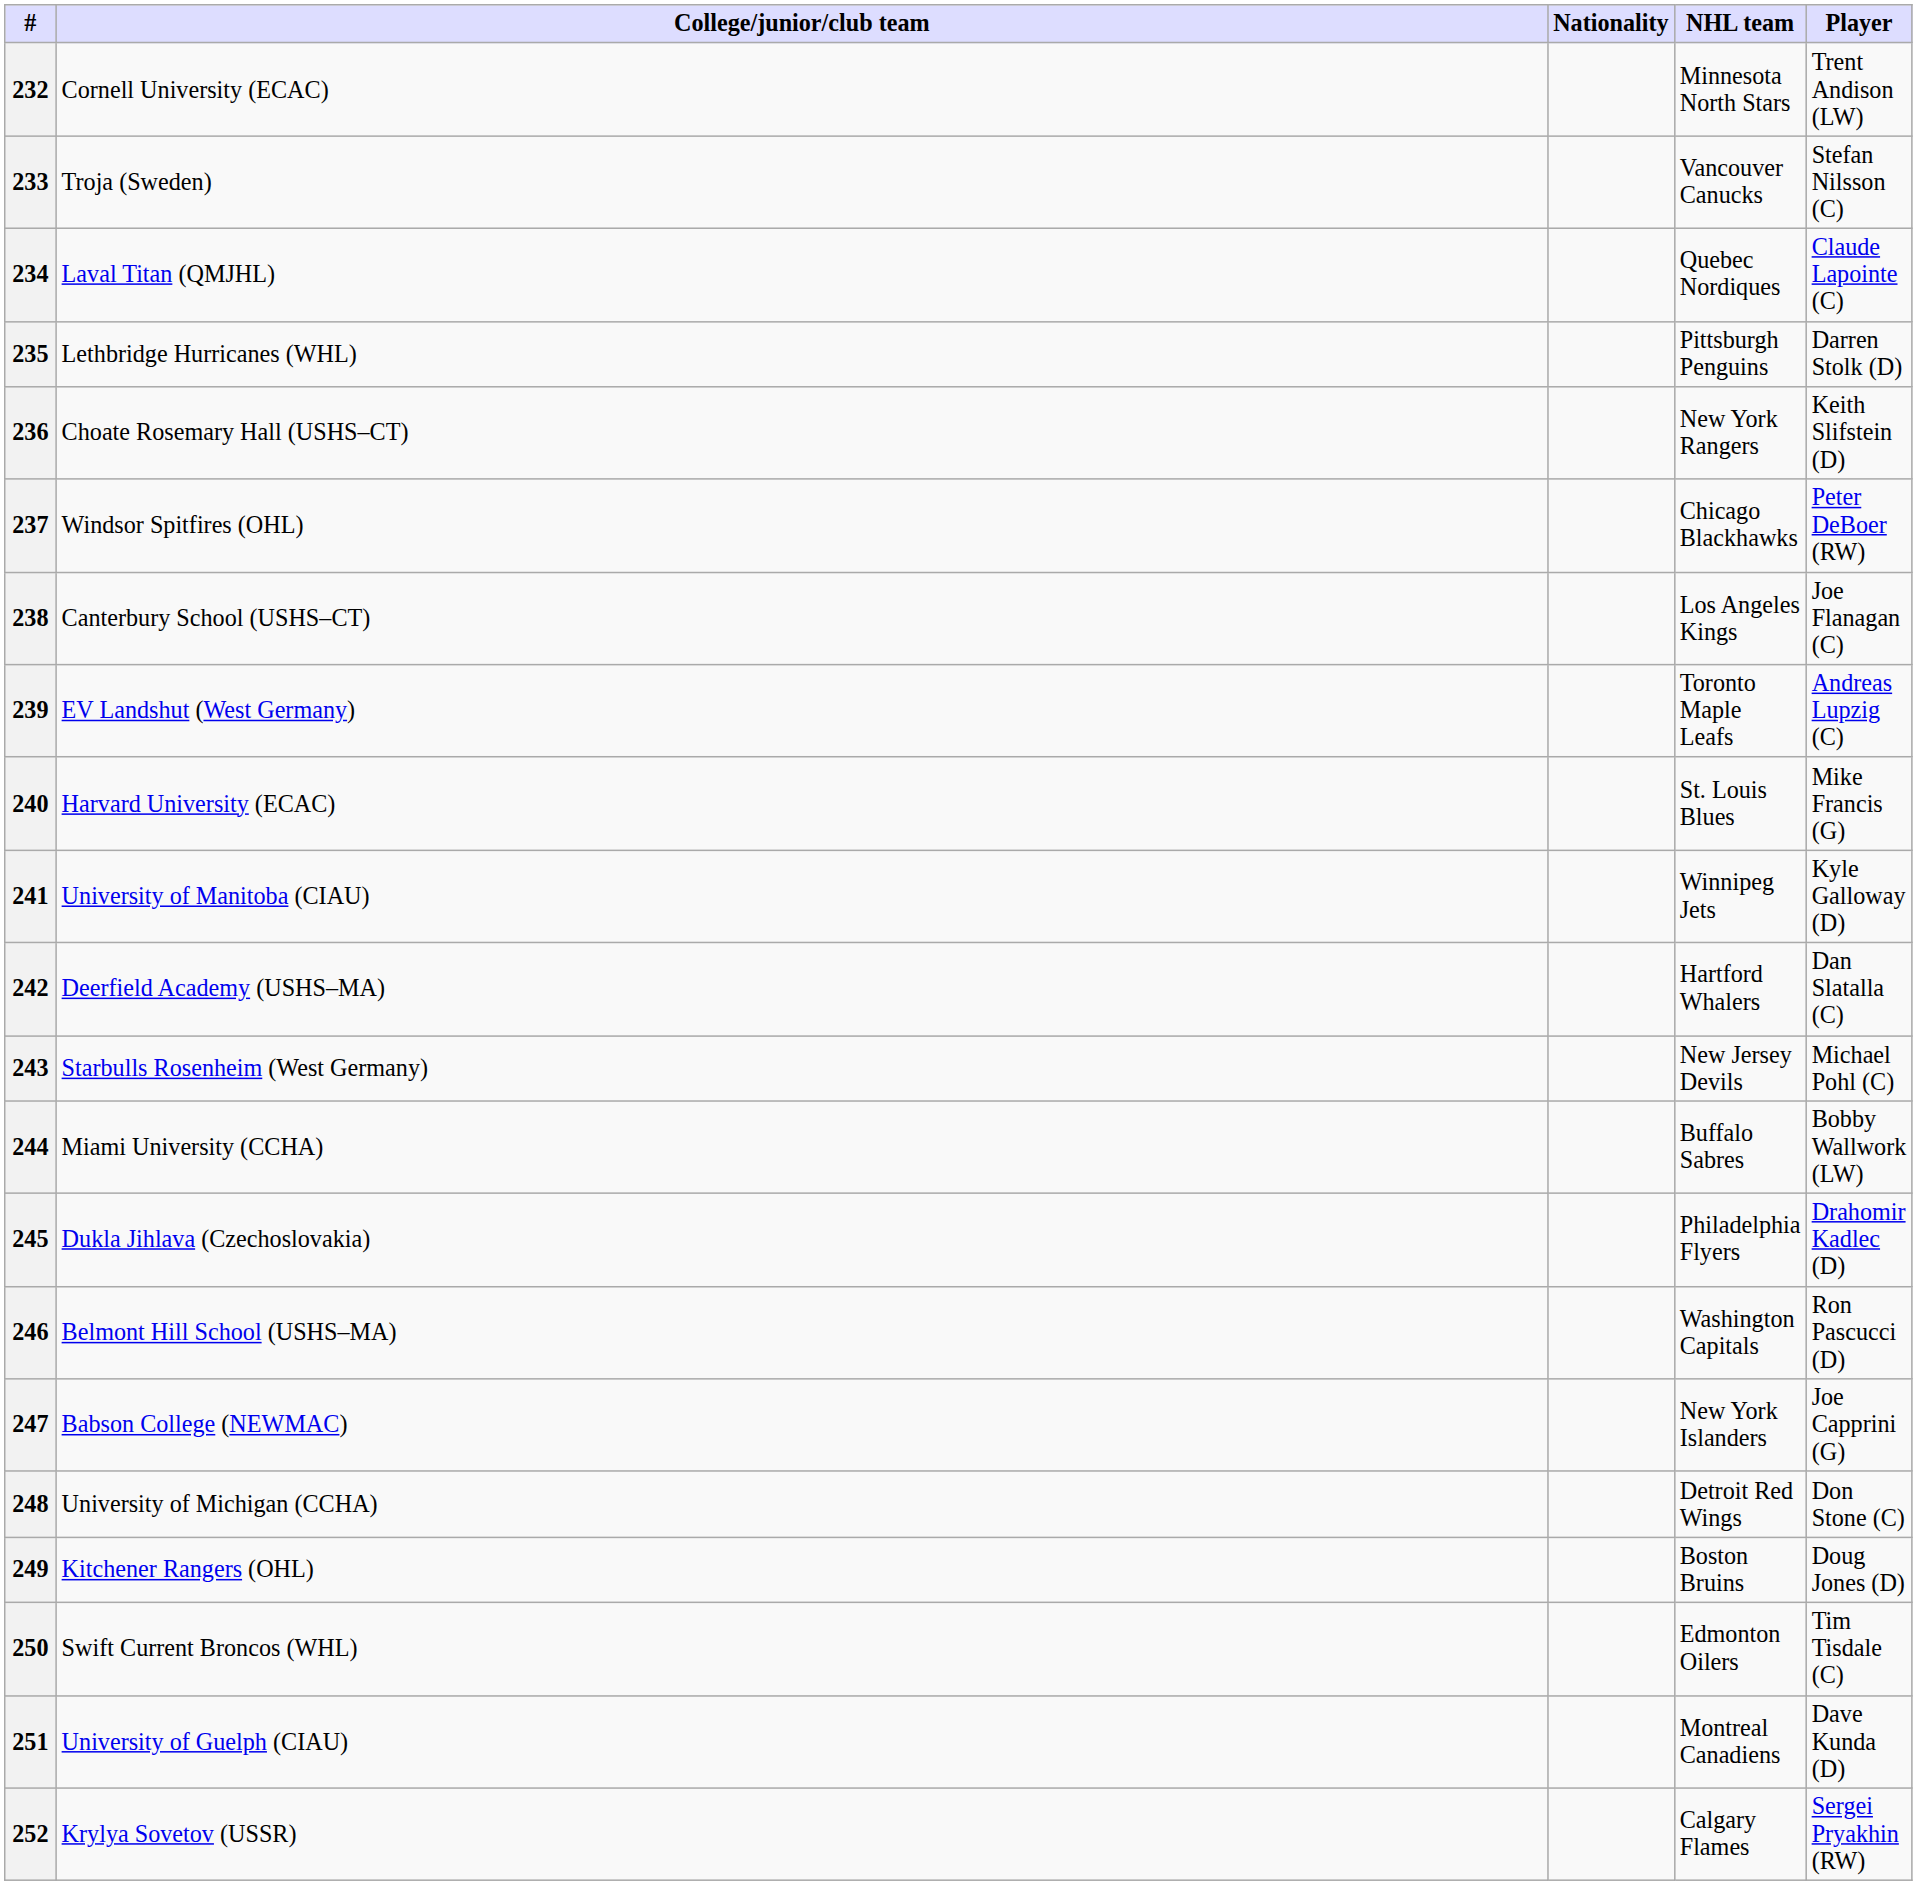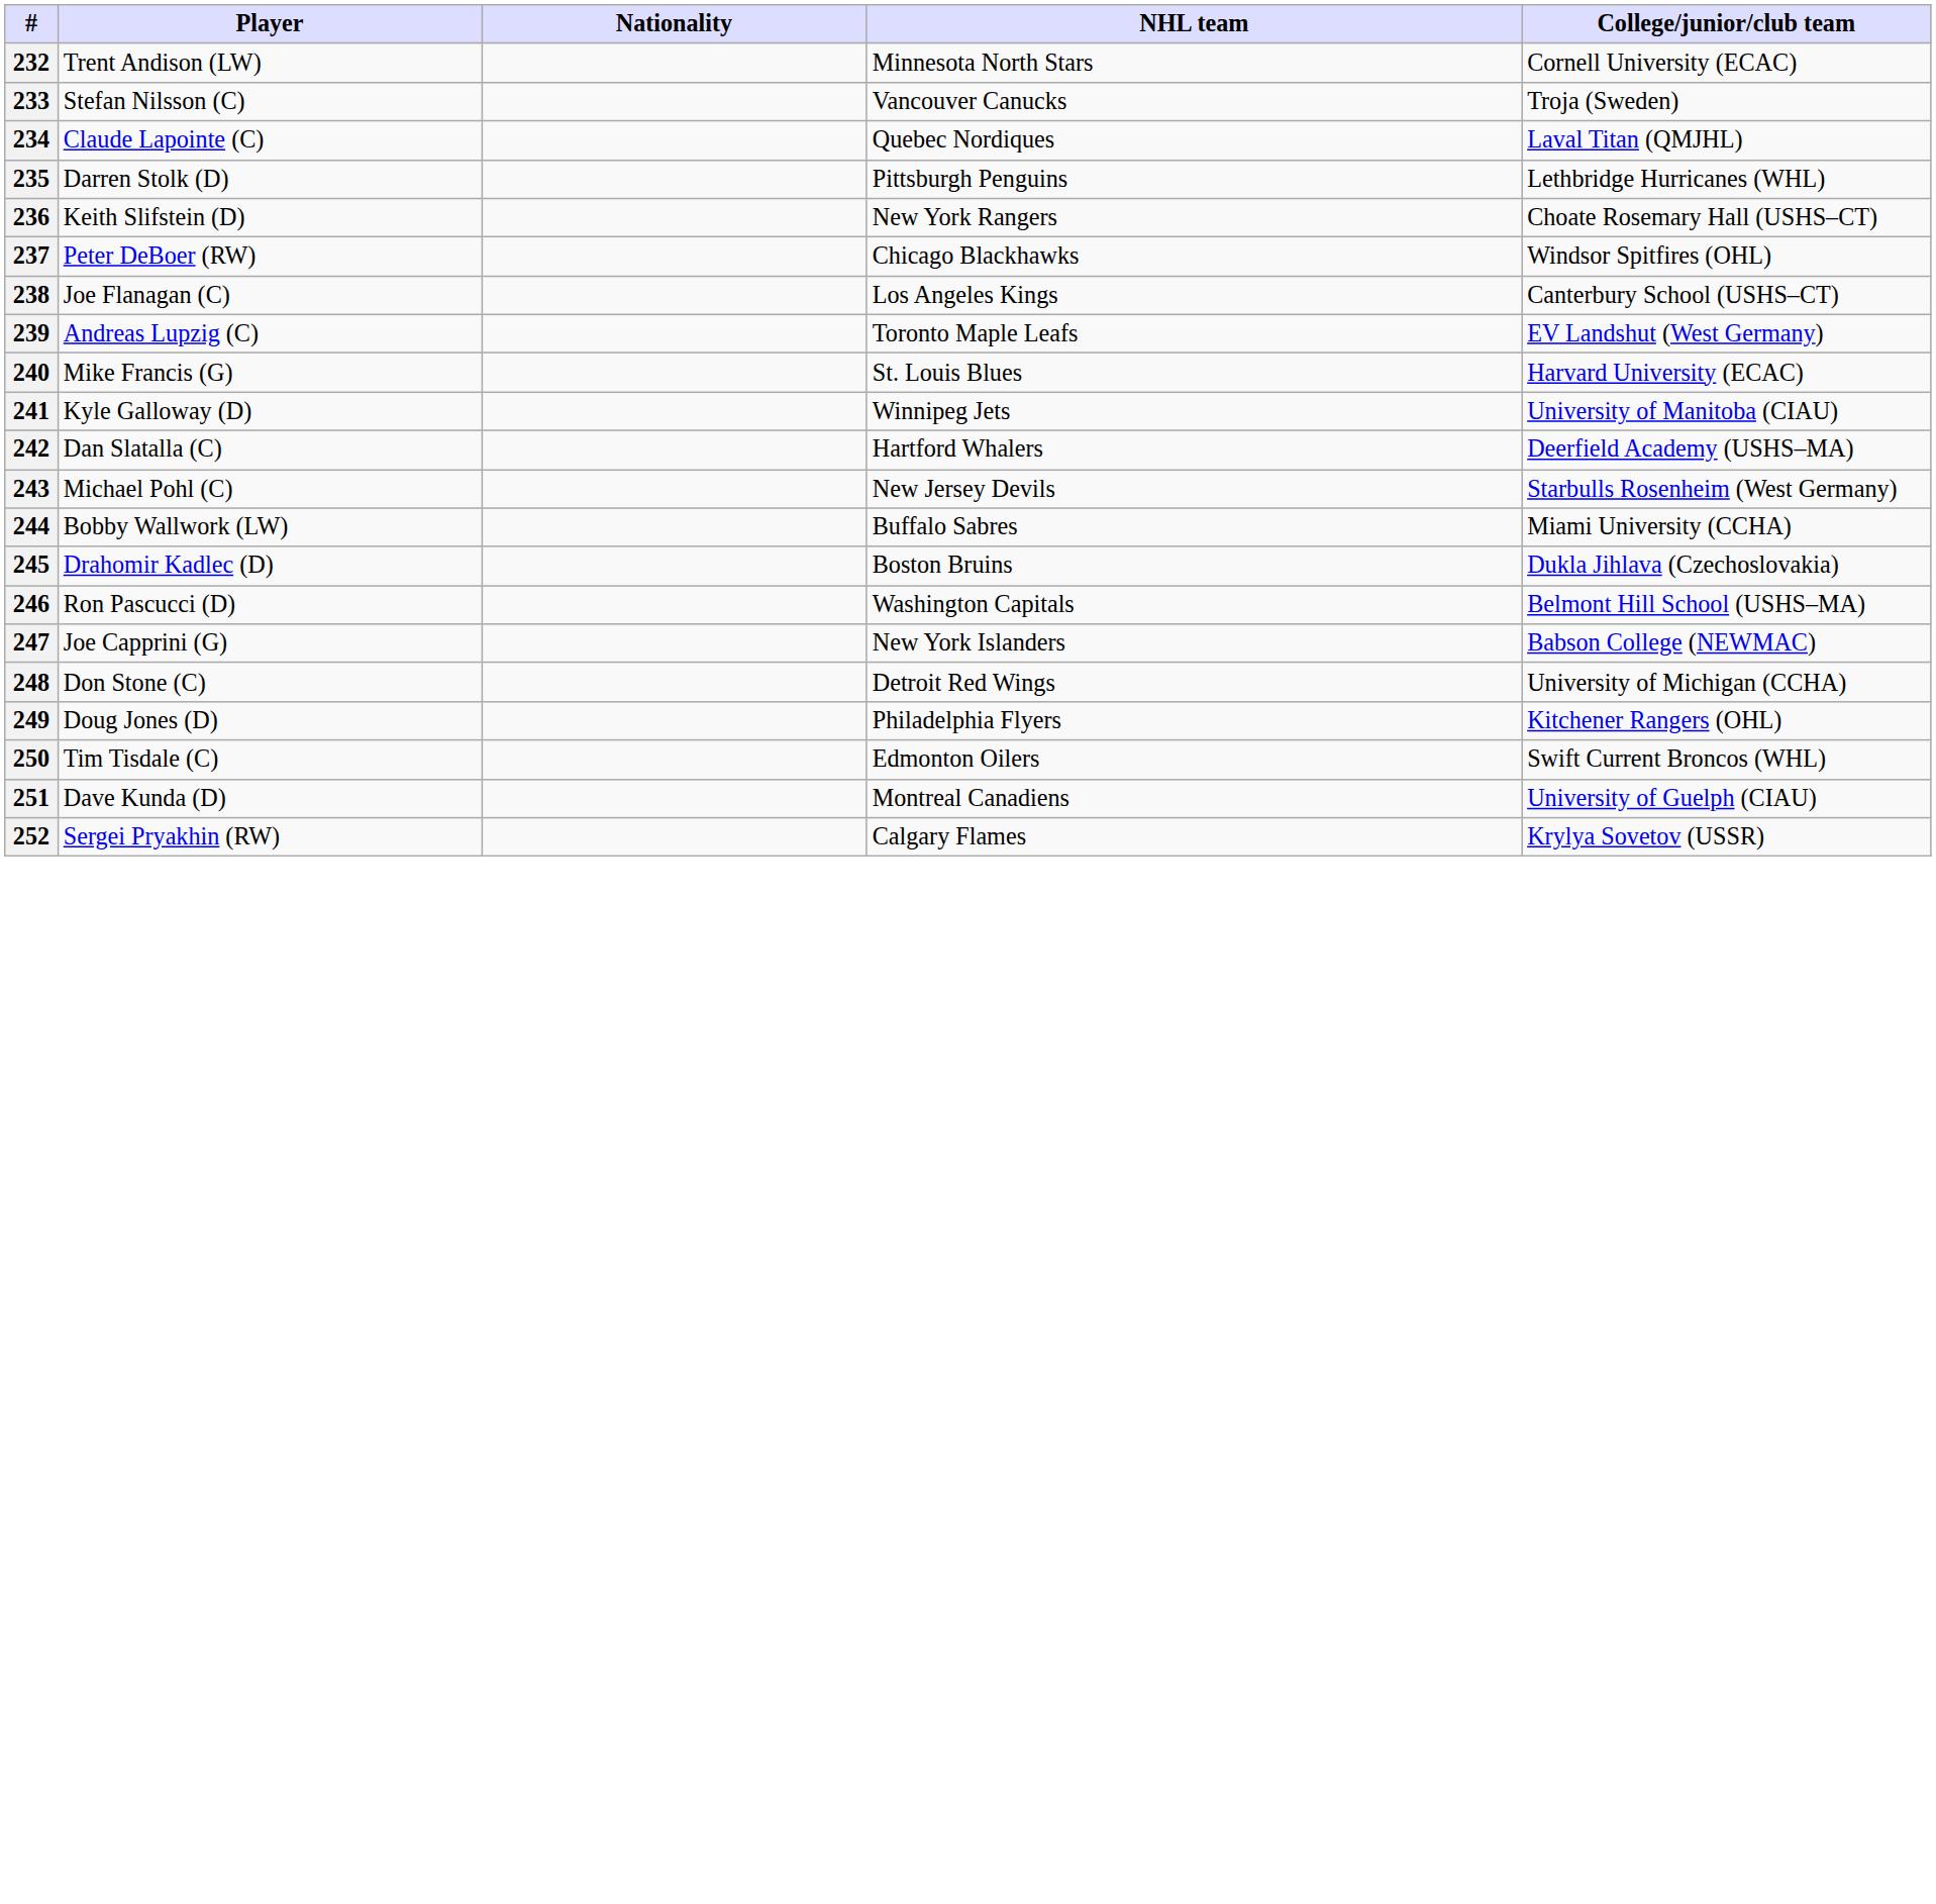 <table class="wikitable" style="width: 100%">
 <tr>
 <th style="background:#ddf; width:2.75%;">#</th>
-<th style="background:#ddf; width:100.0%;">College/junior/club team</th>
+<th style="background:#ddf; width:22.0%;">Player</th>
 <th style="background:#ddf; width:20.0%;">Nationality</th>
 <th style="background:#ddf; width:34.0%;">NHL team</th>
-<th style="background:#ddf; width:22.0%;">Player</th>
+<th style="background:#ddf; width:100.0%;">College/junior/club team</th>
 </tr>
 <tr>
 <th>232</th>
-<td>Cornell University (ECAC)</td>
+<td>Trent Andison (LW)</td>
 <td></td>
 <td>Minnesota North Stars</td>
-<td>Trent Andison (LW)</td>
+<td>Cornell University (ECAC)</td>
 </tr>
 <tr>
 <th>233</th>
-<td>Troja (Sweden)</td>
+<td>Stefan Nilsson (C)</td>
 <td></td>
 <td>Vancouver Canucks</td>
-<td>Stefan Nilsson (C)</td>
+<td>Troja (Sweden)</td>
 </tr>
 <tr>
 <th>234</th>
-<td><a href='#'>Laval Titan</a> (QMJHL)</td>
+<td><a href='#'>Claude Lapointe</a> (C)</td>
 <td></td>
 <td>Quebec Nordiques</td>
-<td><a href='#'>Claude Lapointe</a> (C)</td>
+<td><a href='#'>Laval Titan</a> (QMJHL)</td>
 </tr>
 <tr>
 <th>235</th>
-<td>Lethbridge Hurricanes (WHL)</td>
+<td>Darren Stolk (D)</td>
 <td></td>
 <td>Pittsburgh Penguins</td>
-<td>Darren Stolk (D)</td>
+<td>Lethbridge Hurricanes (WHL)</td>
 </tr>
 <tr>
 <th>236</th>
-<td>Choate Rosemary Hall (USHS–CT)</td>
+<td>Keith Slifstein (D)</td>
 <td></td>
 <td>New York Rangers</td>
-<td>Keith Slifstein (D)</td>
+<td>Choate Rosemary Hall (USHS–CT)</td>
 </tr>
 <tr>
 <th>237</th>
-<td>Windsor Spitfires (OHL)</td>
+<td><a href='#'>Peter DeBoer</a> (RW)</td>
 <td></td>
 <td>Chicago Blackhawks</td>
-<td><a href='#'>Peter DeBoer</a> (RW)</td>
+<td>Windsor Spitfires (OHL)</td>
 </tr>
 <tr>
 <th>238</th>
-<td>Canterbury School (USHS–CT)</td>
+<td>Joe Flanagan (C)</td>
 <td></td>
 <td>Los Angeles Kings</td>
-<td>Joe Flanagan (C)</td>
+<td>Canterbury School (USHS–CT)</td>
 </tr>
 <tr>
 <th>239</th>
-<td><a href='#'>EV Landshut</a> (<a href='#'>West Germany</a>)</td>
+<td><a href='#'>Andreas Lupzig</a> (C)</td>
 <td></td>
 <td>Toronto Maple Leafs</td>
-<td><a href='#'>Andreas Lupzig</a> (C)</td>
+<td><a href='#'>EV Landshut</a> (<a href='#'>West Germany</a>)</td>
 </tr>
 <tr>
 <th>240</th>
-<td><a href='#'>Harvard University</a> (ECAC)</td>
+<td>Mike Francis (G)</td>
 <td></td>
 <td>St. Louis Blues</td>
-<td>Mike Francis (G)</td>
+<td><a href='#'>Harvard University</a> (ECAC)</td>
 </tr>
 <tr>
 <th>241</th>
-<td><a href='#'>University of Manitoba</a> (CIAU)</td>
+<td>Kyle Galloway (D)</td>
 <td></td>
 <td>Winnipeg Jets</td>
-<td>Kyle Galloway (D)</td>
+<td><a href='#'>University of Manitoba</a> (CIAU)</td>
 </tr>
 <tr>
 <th>242</th>
-<td><a href='#'>Deerfield Academy</a> (USHS–MA)</td>
+<td>Dan Slatalla (C)</td>
 <td></td>
 <td>Hartford Whalers</td>
-<td>Dan Slatalla (C)</td>
+<td><a href='#'>Deerfield Academy</a> (USHS–MA)</td>
 </tr>
 <tr>
 <th>243</th>
-<td><a href='#'>Starbulls Rosenheim</a> (West Germany)</td>
+<td>Michael Pohl (C)</td>
 <td></td>
 <td>New Jersey Devils</td>
-<td>Michael Pohl (C)</td>
+<td><a href='#'>Starbulls Rosenheim</a> (West Germany)</td>
 </tr>
 <tr>
 <th>244</th>
-<td>Miami University (CCHA)</td>
+<td>Bobby Wallwork (LW)</td>
 <td></td>
 <td>Buffalo Sabres</td>
-<td>Bobby Wallwork (LW)</td>
+<td>Miami University (CCHA)</td>
 </tr>
 <tr>
 <th>245</th>
+<td><a href='#'>Drahomir Kadlec</a> (D)</td>
+<td></td>
+<td>Boston Bruins</td>
 <td><a href='#'>Dukla Jihlava</a> (Czechoslovakia)</td>
-<td></td>
-<td>Philadelphia Flyers</td>
-<td><a href='#'>Drahomir Kadlec</a> (D)</td>
 </tr>
 <tr>
 <th>246</th>
-<td><a href='#'>Belmont Hill School</a> (USHS–MA)</td>
+<td>Ron Pascucci (D)</td>
 <td></td>
 <td>Washington Capitals</td>
-<td>Ron Pascucci (D)</td>
+<td><a href='#'>Belmont Hill School</a> (USHS–MA)</td>
 </tr>
 <tr>
 <th>247</th>
-<td><a href='#'>Babson College</a> (<a href='#'>NEWMAC</a>)</td>
+<td>Joe Capprini (G)</td>
 <td></td>
 <td>New York Islanders</td>
-<td>Joe Capprini (G)</td>
+<td><a href='#'>Babson College</a> (<a href='#'>NEWMAC</a>)</td>
 </tr>
 <tr>
 <th>248</th>
-<td>University of Michigan (CCHA)</td>
+<td>Don Stone (C)</td>
 <td></td>
 <td>Detroit Red Wings</td>
-<td>Don Stone (C)</td>
+<td>University of Michigan (CCHA)</td>
 </tr>
 <tr>
 <th>249</th>
+<td>Doug Jones (D)</td>
+<td></td>
+<td>Philadelphia Flyers</td>
 <td><a href='#'>Kitchener Rangers</a> (OHL)</td>
-<td></td>
-<td>Boston Bruins</td>
-<td>Doug Jones (D)</td>
 </tr>
 <tr>
 <th>250</th>
-<td>Swift Current Broncos (WHL)</td>
+<td>Tim Tisdale (C)</td>
 <td></td>
 <td>Edmonton Oilers</td>
-<td>Tim Tisdale (C)</td>
+<td>Swift Current Broncos (WHL)</td>
 </tr>
 <tr>
 <th>251</th>
-<td><a href='#'>University of Guelph</a> (CIAU)</td>
+<td>Dave Kunda (D)</td>
 <td></td>
 <td>Montreal Canadiens</td>
-<td>Dave Kunda (D)</td>
+<td><a href='#'>University of Guelph</a> (CIAU)</td>
 </tr>
 <tr>
 <th>252</th>
-<td><a href='#'>Krylya Sovetov</a> (USSR)</td>
+<td><a href='#'>Sergei Pryakhin</a> (RW)</td>
 <td></td>
 <td>Calgary Flames</td>
-<td><a href='#'>Sergei Pryakhin</a> (RW)</td>
+<td><a href='#'>Krylya Sovetov</a> (USSR)</td>
 </tr>
 </table>
